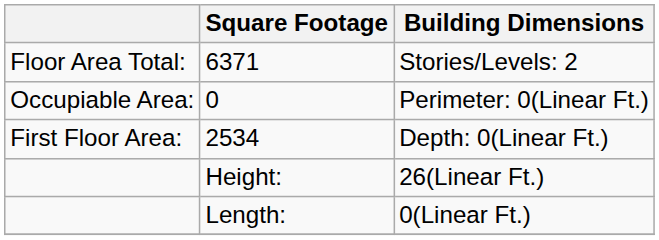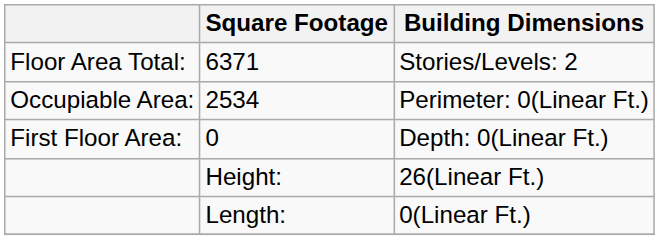 <table class="wikitable">
 <tr>
 <th></th>
 <th>Square Footage</th>
 <th>Building Dimensions</th>
 </tr>
 <tr>
 <td>Floor Area Total:</td>
 <td>6371</td>
 <td>Stories/Levels: 	2</td>
 </tr>
 <tr>
 <td>Occupiable Area:</td>
-<td>0</td>
+<td>2534</td>
 <td>Perimeter: 	0(Linear Ft.)</td>
 </tr>
 <tr>
 <td>First Floor Area:</td>
-<td>2534</td>
+<td>0</td>
 <td>Depth: 	0(Linear Ft.)</td>
 </tr>
 <tr>
 <td></td>
 <td>Height:</td>
 <td>26(Linear Ft.)</td>
 </tr>
 <tr>
 <td></td>
 <td>Length:</td>
 <td>0(Linear Ft.)</td>
 </tr>
 <tr>
 </tr>
 </table>
